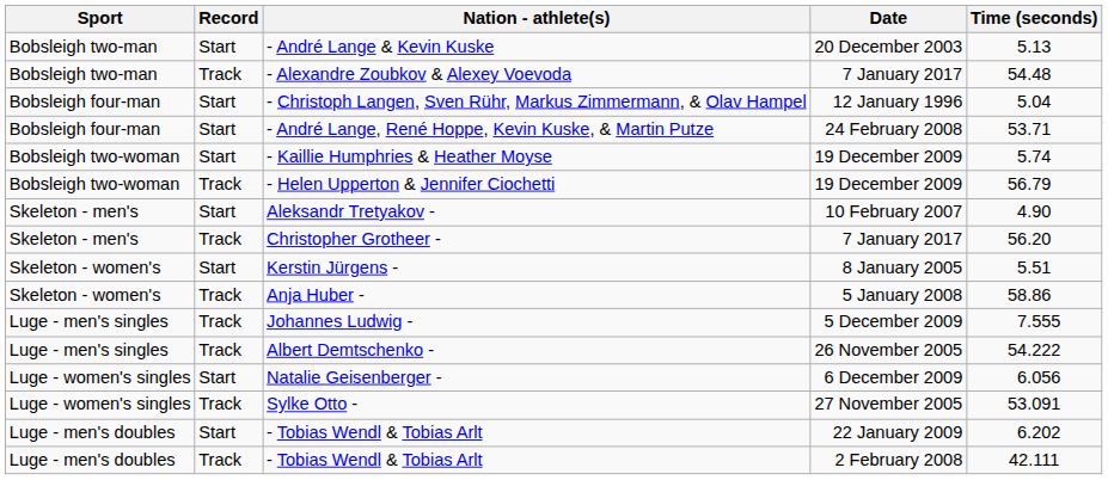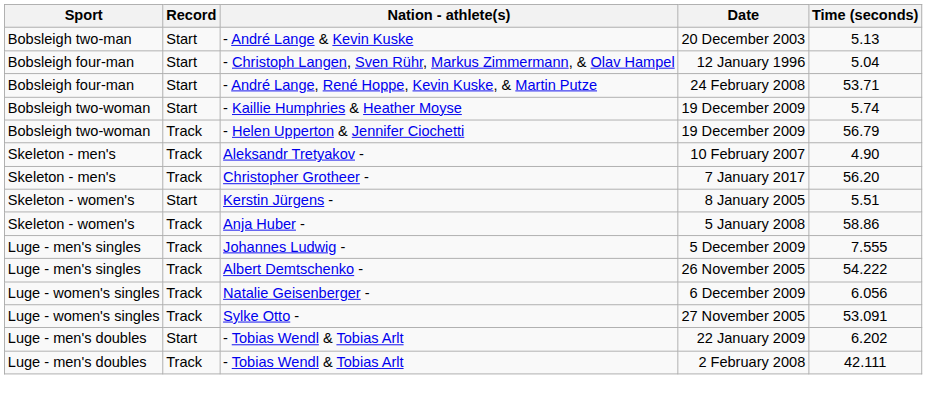 <table class="wikitable">
 <tr>
 <th>Sport</th>
 <th>Record</th>
 <th>Nation - athlete(s)</th>
 <th>Date</th>
 <th>Time (seconds)</th>
 </tr>
 <tr>
 <td>Bobsleigh two-man</td>
 <td>Start</td>
 <td> - <a href='#'>André Lange</a> & <a href='#'>Kevin Kuske</a></td>
 <td align=right>20 December 2003</td>
 <td align=center>5.13</td>
-</tr>
-<tr>
-<td>Bobsleigh two-man</td>
-<td>Track</td>
-<td> - <a href='#'>Alexandre Zoubkov</a> & <a href='#'>Alexey Voevoda</a></td>
-<td align=right>7 January 2017</td>
-<td align=center>54.48  </td>
 </tr>
 <tr>
 <td>Bobsleigh four-man</td>
 <td>Start</td>
 <td> - <a href='#'>Christoph Langen</a>, <a href='#'>Sven Rühr</a>, <a href='#'>Markus Zimmermann</a>, & <a href='#'>Olav Hampel</a></td>
 <td align=right>12 January 1996</td>
 <td align=center>5.04</td>
 </tr>
 <tr>
 <td>Bobsleigh four-man</td>
 <td>Start</td>
 <td> - <a href='#'>André Lange</a>, <a href='#'>René Hoppe</a>, <a href='#'>Kevin Kuske</a>, & <a href='#'>Martin Putze</a></td>
 <td align=right>24 February 2008</td>
 <td align=center>53.71  </td>
 </tr>
 <tr>
 <td>Bobsleigh two-woman</td>
 <td>Start</td>
 <td> - <a href='#'>Kaillie Humphries</a> & <a href='#'>Heather Moyse</a></td>
 <td align=right>19 December 2009</td>
 <td align=center>5.74</td>
 </tr>
 <tr>
 <td>Bobsleigh two-woman</td>
 <td>Track</td>
 <td> - <a href='#'>Helen Upperton</a> & <a href='#'>Jennifer Ciochetti</a></td>
 <td align=right>19 December 2009</td>
 <td align=center>56.79  </td>
 </tr>
 <tr>
 <td>Skeleton - men's</td>
-<td>Start</td>
+<td>Track</td>
 <td><a href='#'>Aleksandr Tretyakov</a> - </td>
 <td align=right>10 February 2007</td>
 <td align=center>4.90</td>
 </tr>
 <tr>
 <td>Skeleton - men's</td>
 <td>Track</td>
 <td><a href='#'>Christopher Grotheer</a> - </td>
 <td align=right>7 January 2017</td>
 <td align=center>56.20  </td>
 </tr>
 <tr>
 <td>Skeleton - women's</td>
 <td>Start</td>
 <td><a href='#'>Kerstin Jürgens</a> - </td>
 <td align=right>8 January 2005</td>
 <td align=center>5.51</td>
 </tr>
 <tr>
 <td>Skeleton - women's</td>
 <td>Track</td>
 <td><a href='#'>Anja Huber</a> - </td>
 <td align=right>5 January 2008</td>
 <td align=center>58.86  </td>
 </tr>
 <tr>
 <td>Luge - men's singles</td>
 <td>Track</td>
 <td><a href='#'>Johannes Ludwig</a> - </td>
 <td align=right>5 December 2009</td>
 <td align=center>  7.555</td>
 </tr>
 <tr>
 <td>Luge - men's singles</td>
 <td>Track</td>
 <td><a href='#'>Albert Demtschenko</a> - </td>
 <td align=right>26 November 2005</td>
 <td align=center>54.222</td>
 </tr>
 <tr>
 <td>Luge - women's singles</td>
-<td>Start</td>
+<td>Track</td>
 <td><a href='#'>Natalie Geisenberger</a> - </td>
 <td align=right>6 December 2009</td>
 <td align=center>  6.056</td>
 </tr>
 <tr>
 <td>Luge - women's singles</td>
 <td>Track</td>
 <td><a href='#'>Sylke Otto</a> - </td>
 <td align=right>27 November 2005</td>
 <td align=center>53.091</td>
 </tr>
 <tr>
 <td>Luge - men's doubles</td>
 <td>Start</td>
 <td> - <a href='#'>Tobias Wendl</a> & <a href='#'>Tobias Arlt</a></td>
 <td align=right>22 January 2009</td>
 <td align=center>  6.202</td>
 </tr>
 <tr>
 <td>Luge - men's doubles</td>
 <td>Track</td>
 <td> - <a href='#'>Tobias Wendl</a> & <a href='#'>Tobias Arlt</a></td>
 <td align=right>2 February 2008</td>
 <td align=center>42.111</td>
 </tr>
 </table>
